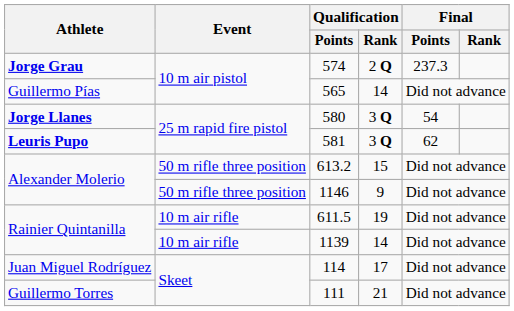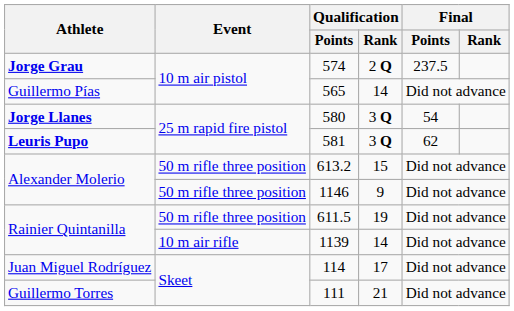 <table class=wikitable style=font-size:90%;text-align:center>
 <tr>
 <th rowspan=2>Athlete</th>
 <th rowspan=2>Event</th>
 <th colspan=2>Qualification</th>
 <th colspan=2>Final</th>
 </tr>
 <tr style=font-size:95%>
 <th>Points</th>
 <th>Rank</th>
 <th>Points</th>
 <th>Rank</th>
 </tr>
 <tr>
 <td align=left><strong><a href='#'>Jorge Grau</a></strong></td>
 <td align=left rowspan=2><a href='#'>10 m air pistol</a></td>
 <td>574</td>
 <td>2 <strong>Q</strong></td>
-<td>237.3</td>
+<td>237.5</td>
 <td></td>
 </tr>
 <tr>
 <td align=left><a href='#'>Guillermo Pías</a></td>
 <td>565</td>
 <td>14</td>
 <td colspan=2>Did not advance</td>
 </tr>
 <tr>
 <td align=left><strong><a href='#'>Jorge Llanes</a></strong></td>
 <td align=left rowspan=2><a href='#'>25 m rapid fire pistol</a></td>
 <td>580</td>
 <td>3 <strong>Q</strong></td>
 <td>54</td>
 <td></td>
 </tr>
 <tr>
 <td align=left><strong><a href='#'>Leuris Pupo</a></strong></td>
 <td>581</td>
 <td>3 <strong>Q</strong></td>
 <td>62</td>
 <td></td>
 </tr>
 <tr>
 <td align=left rowspan=2><a href='#'>Alexander Molerio</a></td>
 <td align=left><a href='#'>50 m rifle three position</a></td>
 <td>613.2</td>
 <td>15</td>
 <td colspan=2>Did not advance</td>
 </tr>
 <tr>
 <td align=left><a href='#'>50 m rifle three position</a></td>
 <td>1146</td>
 <td>9</td>
 <td colspan=2>Did not advance</td>
 </tr>
 <tr>
 <td align=left rowspan=2><a href='#'>Rainier Quintanilla</a></td>
-<td align=left><a href='#'>10 m air rifle</a></td>
+<td align=left><a href='#'>50 m rifle three position</a></td>
 <td>611.5</td>
 <td>19</td>
 <td colspan=2>Did not advance</td>
 </tr>
 <tr>
 <td align=left><a href='#'>10 m air rifle</a></td>
 <td>1139</td>
 <td>14</td>
 <td colspan=2>Did not advance</td>
 </tr>
 <tr>
 <td align=left><a href='#'>Juan Miguel Rodríguez</a></td>
 <td align=left rowspan=2><a href='#'>Skeet</a></td>
 <td>114</td>
 <td>17</td>
 <td colspan=2>Did not advance</td>
 </tr>
 <tr>
 <td align=left><a href='#'>Guillermo Torres</a></td>
 <td>111</td>
 <td>21</td>
 <td colspan=2>Did not advance</td>
 </tr>
 </table>
